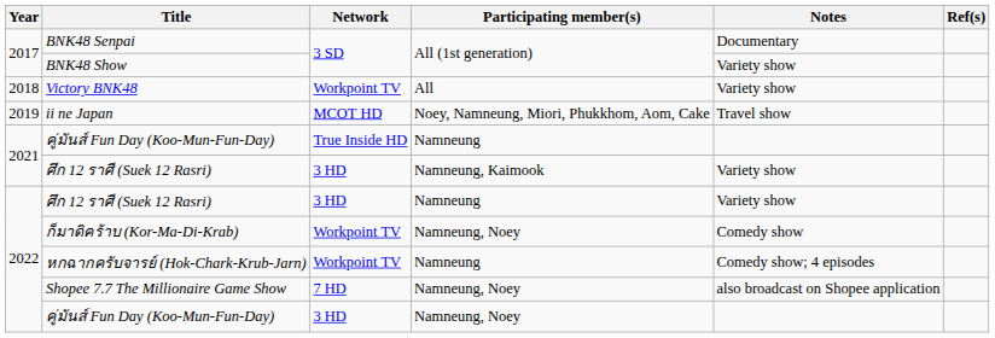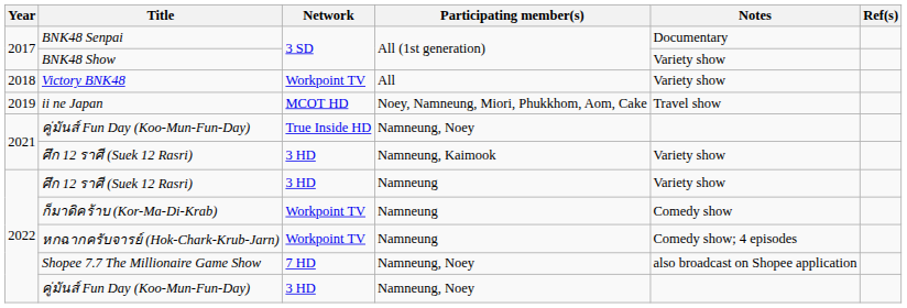 <table class="wikitable">
 <tr>
 <th>Year</th>
 <th>Title</th>
 <th>Network</th>
 <th>Participating member(s)</th>
 <th>Notes</th>
 <th>Ref(s)</th>
 </tr>
 <tr>
 <td rowspan="2">2017</td>
 <td><em>BNK48 Senpai</em></td>
 <td rowspan="2"><a href='#'>3 SD</a></td>
 <td rowspan="2">All (1st generation)</td>
 <td>Documentary</td>
 <td></td>
 </tr>
 <tr>
 <td><em>BNK48 Show</em></td>
 <td>Variety show</td>
 <td></td>
 </tr>
 <tr>
 <td>2018</td>
 <td><em><a href='#'>Victory BNK48</a></em></td>
 <td><a href='#'>Workpoint TV</a></td>
 <td>All</td>
 <td>Variety show</td>
 <td></td>
 </tr>
 <tr>
 <td>2019</td>
 <td><em>ii ne Japan</em></td>
 <td><a href='#'>MCOT HD</a></td>
 <td>Noey, Namneung, Miori, Phukkhom, Aom, Cake</td>
 <td>Travel show</td>
 <td></td>
 </tr>
 <tr>
 <td rowspan="2">2021</td>
 <td><em>คู่มันส์ Fun Day (Koo-Mun-Fun-Day)</em></td>
 <td><a href='#'>True Inside HD</a></td>
-<td>Namneung</td>
+<td>Namneung, Noey</td>
 <td></td>
 <td></td>
 </tr>
 <tr>
 <td><em>ศึก 12 ราศี (Suek 12 Rasri)</em></td>
 <td><a href='#'>3 HD</a></td>
 <td>Namneung, Kaimook</td>
 <td>Variety show</td>
 <td></td>
 </tr>
 <tr>
 <td rowspan="5">2022</td>
 <td><em>ศึก 12 ราศี (Suek 12 Rasri)</em></td>
 <td><a href='#'>3 HD</a></td>
 <td>Namneung</td>
 <td>Variety show</td>
 <td></td>
 </tr>
 <tr>
 <td><em>ก็มาดิคร้าบ (Kor-Ma-Di-Krab)</em></td>
 <td><a href='#'>Workpoint TV</a></td>
-<td>Namneung, Noey</td>
+<td>Namneung</td>
 <td>Comedy show</td>
 <td></td>
 </tr>
 <tr>
 <td><em>หกฉากครับจารย์ (Hok-Chark-Krub-Jarn)</em></td>
 <td><a href='#'>Workpoint TV</a></td>
 <td>Namneung</td>
 <td>Comedy show; 4 episodes</td>
 <td></td>
 </tr>
 <tr>
 <td><em>Shopee 7.7 The Millionaire Game Show</em></td>
 <td><a href='#'>7 HD</a></td>
 <td>Namneung, Noey</td>
 <td>also broadcast on Shopee application</td>
 <td></td>
 </tr>
 <tr>
 <td><em>คู่มันส์ Fun Day (Koo-Mun-Fun-Day)</em></td>
 <td><a href='#'>3 HD</a></td>
 <td>Namneung, Noey</td>
 <td></td>
 <td></td>
 </tr>
 </table>
